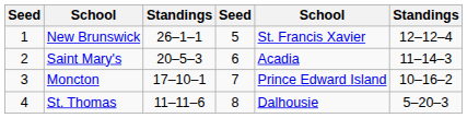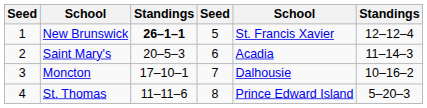 <table class="wikitable">
 <tr>
 <th>Seed</th>
 <th>School</th>
 <th>Standings</th>
 <th>Seed</th>
 <th>School</th>
 <th>Standings</th>
 </tr>
 <tr>
 <td align=center>1</td>
 <td><a href='#'>New Brunswick</a></td>
-<td align=center>26–1–1</td>
+<td align=center><strong>26–1–1</strong></td>
 <td align=center>5</td>
 <td><a href='#'>St. Francis Xavier</a></td>
 <td align=center>12–12–4</td>
 </tr>
 <tr>
 <td align=center>2</td>
 <td><a href='#'>Saint Mary's</a></td>
 <td align=center>20–5–3</td>
 <td align=center>6</td>
 <td><a href='#'>Acadia</a></td>
 <td align=center>11–14–3</td>
 </tr>
 <tr>
 <td align=center>3</td>
 <td><a href='#'>Moncton</a></td>
 <td align=center>17–10–1</td>
 <td align=center>7</td>
-<td><a href='#'>Prince Edward Island</a></td>
+<td><a href='#'>Dalhousie</a></td>
 <td align=center>10–16–2</td>
 </tr>
 <tr>
 <td align=center>4</td>
 <td><a href='#'>St. Thomas</a></td>
 <td align=center>11–11–6</td>
 <td align=center>8</td>
-<td><a href='#'>Dalhousie</a></td>
+<td><a href='#'>Prince Edward Island</a></td>
 <td align=center>5–20–3</td>
 </tr>
 </table>
